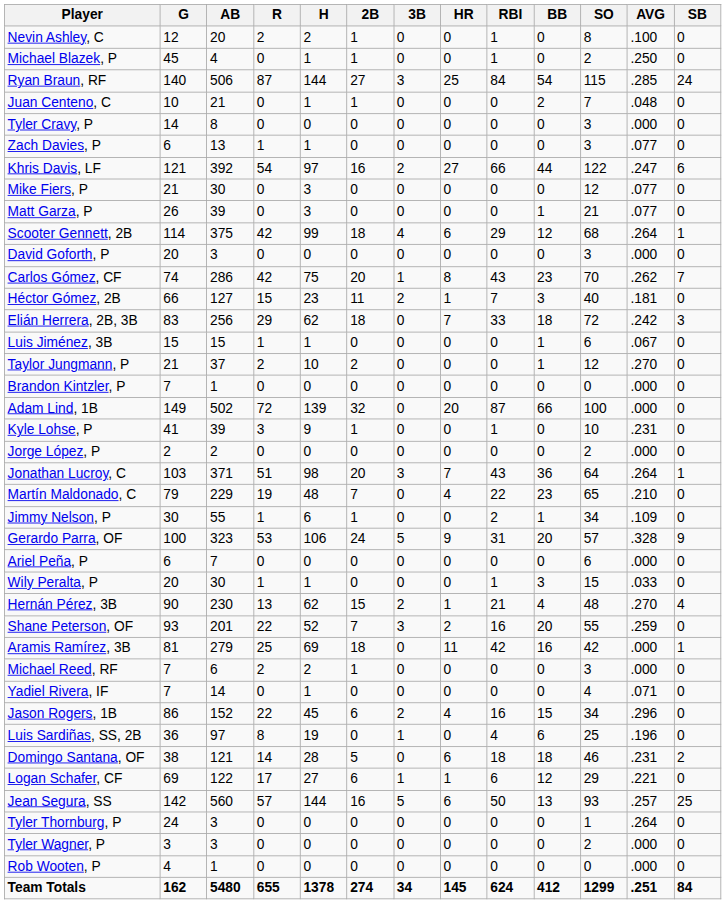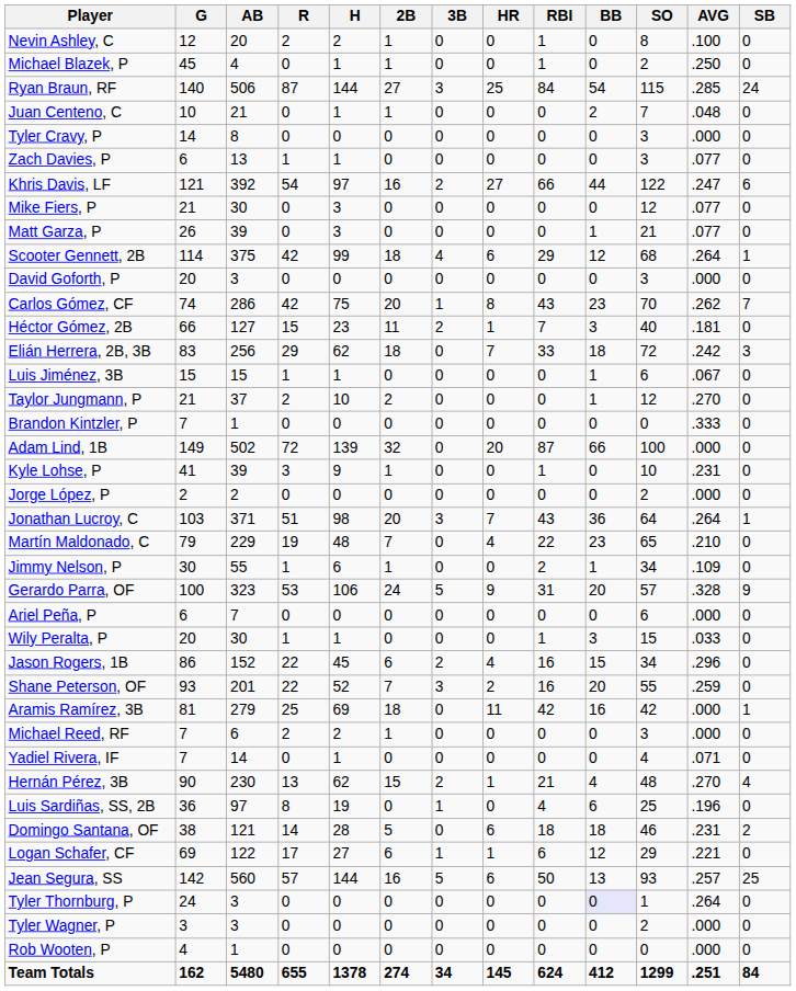 <table class="wikitable sortable">
 <tr>
 <th bgcolor="#DDDDFF" width="20%">Player</th>
 <th bgcolor="#DDDDFF" width="6%">G</th>
 <th bgcolor="#DDDDFF" width="6%">AB</th>
 <th bgcolor="#DDDDFF" width="6%">R</th>
 <th bgcolor="#DDDDFF" width="6%">H</th>
 <th bgcolor="#DDDDFF" width="6%">2B</th>
 <th bgcolor="#DDDDFF" width="6%">3B</th>
 <th bgcolor="#DDDDFF" width="6%">HR</th>
 <th bgcolor="#DDDDFF" width="6%">RBI</th>
 <th bgcolor="#DDDDFF" width="6%">BB</th>
 <th bgcolor="#DDDDFF" width="6%">SO</th>
 <th bgcolor="#DDDDFF" width="6%">AVG</th>
 <th bgcolor="#DDDDFF" width="6%">SB</th>
 </tr>
 <tr>
 <td><a href='#'>Nevin Ashley</a>, C</td>
 <td>12</td>
 <td>20</td>
 <td>2</td>
 <td>2</td>
 <td>1</td>
 <td>0</td>
 <td>0</td>
 <td>1</td>
 <td>0</td>
 <td>8</td>
 <td>.100</td>
 <td>0</td>
 </tr>
 <tr>
 <td><a href='#'>Michael Blazek</a>, P</td>
 <td>45</td>
 <td>4</td>
 <td>0</td>
 <td>1</td>
 <td>1</td>
 <td>0</td>
 <td>0</td>
 <td>1</td>
 <td>0</td>
 <td>2</td>
 <td>.250</td>
 <td>0</td>
 </tr>
 <tr>
 <td><a href='#'>Ryan Braun</a>, RF</td>
 <td>140</td>
 <td>506</td>
 <td>87</td>
 <td>144</td>
 <td>27</td>
 <td>3</td>
 <td>25</td>
 <td>84</td>
 <td>54</td>
 <td>115</td>
 <td>.285</td>
 <td>24</td>
 </tr>
 <tr>
 <td><a href='#'>Juan Centeno</a>, C</td>
 <td>10</td>
 <td>21</td>
 <td>0</td>
 <td>1</td>
 <td>1</td>
 <td>0</td>
 <td>0</td>
 <td>0</td>
 <td>2</td>
 <td>7</td>
 <td>.048</td>
 <td>0</td>
 </tr>
 <tr>
 <td><a href='#'>Tyler Cravy</a>, P</td>
 <td>14</td>
 <td>8</td>
 <td>0</td>
 <td>0</td>
 <td>0</td>
 <td>0</td>
 <td>0</td>
 <td>0</td>
 <td>0</td>
 <td>3</td>
 <td>.000</td>
 <td>0</td>
 </tr>
 <tr>
 <td><a href='#'>Zach Davies</a>, P</td>
 <td>6</td>
 <td>13</td>
 <td>1</td>
 <td>1</td>
 <td>0</td>
 <td>0</td>
 <td>0</td>
 <td>0</td>
 <td>0</td>
 <td>3</td>
 <td>.077</td>
 <td>0</td>
 </tr>
 <tr>
 <td><a href='#'>Khris Davis</a>, LF</td>
 <td>121</td>
 <td>392</td>
 <td>54</td>
 <td>97</td>
 <td>16</td>
 <td>2</td>
 <td>27</td>
 <td>66</td>
 <td>44</td>
 <td>122</td>
 <td>.247</td>
 <td>6</td>
 </tr>
 <tr>
 <td><a href='#'>Mike Fiers</a>, P</td>
 <td>21</td>
 <td>30</td>
 <td>0</td>
 <td>3</td>
 <td>0</td>
 <td>0</td>
 <td>0</td>
 <td>0</td>
 <td>0</td>
 <td>12</td>
 <td>.077</td>
 <td>0</td>
 </tr>
 <tr>
 <td><a href='#'>Matt Garza</a>, P</td>
 <td>26</td>
 <td>39</td>
 <td>0</td>
 <td>3</td>
 <td>0</td>
 <td>0</td>
 <td>0</td>
 <td>0</td>
 <td>1</td>
 <td>21</td>
 <td>.077</td>
 <td>0</td>
 </tr>
 <tr>
 <td><a href='#'>Scooter Gennett</a>, 2B</td>
 <td>114</td>
 <td>375</td>
 <td>42</td>
 <td>99</td>
 <td>18</td>
 <td>4</td>
 <td>6</td>
 <td>29</td>
 <td>12</td>
 <td>68</td>
 <td>.264</td>
 <td>1</td>
 </tr>
 <tr>
 <td><a href='#'>David Goforth</a>, P</td>
 <td>20</td>
 <td>3</td>
 <td>0</td>
 <td>0</td>
 <td>0</td>
 <td>0</td>
 <td>0</td>
 <td>0</td>
 <td>0</td>
 <td>3</td>
 <td>.000</td>
 <td>0</td>
 </tr>
 <tr>
 <td><a href='#'>Carlos Gómez</a>, CF</td>
 <td>74</td>
 <td>286</td>
 <td>42</td>
 <td>75</td>
 <td>20</td>
 <td>1</td>
 <td>8</td>
 <td>43</td>
 <td>23</td>
 <td>70</td>
 <td>.262</td>
 <td>7</td>
 </tr>
 <tr>
 <td><a href='#'>Héctor Gómez</a>, 2B</td>
 <td>66</td>
 <td>127</td>
 <td>15</td>
 <td>23</td>
 <td>11</td>
 <td>2</td>
 <td>1</td>
 <td>7</td>
 <td>3</td>
 <td>40</td>
 <td>.181</td>
 <td>0</td>
 </tr>
 <tr>
 <td><a href='#'>Elián Herrera</a>, 2B, 3B</td>
 <td>83</td>
 <td>256</td>
 <td>29</td>
 <td>62</td>
 <td>18</td>
 <td>0</td>
 <td>7</td>
 <td>33</td>
 <td>18</td>
 <td>72</td>
 <td>.242</td>
 <td>3</td>
 </tr>
 <tr>
 <td><a href='#'>Luis Jiménez</a>, 3B</td>
 <td>15</td>
 <td>15</td>
 <td>1</td>
 <td>1</td>
 <td>0</td>
 <td>0</td>
 <td>0</td>
 <td>0</td>
 <td>1</td>
 <td>6</td>
 <td>.067</td>
 <td>0</td>
 </tr>
 <tr>
 <td><a href='#'>Taylor Jungmann</a>, P</td>
 <td>21</td>
 <td>37</td>
 <td>2</td>
 <td>10</td>
 <td>2</td>
 <td>0</td>
 <td>0</td>
 <td>0</td>
 <td>1</td>
 <td>12</td>
 <td>.270</td>
 <td>0</td>
 </tr>
 <tr>
 <td><a href='#'>Brandon Kintzler</a>, P</td>
 <td>7</td>
 <td>1</td>
 <td>0</td>
 <td>0</td>
 <td>0</td>
 <td>0</td>
 <td>0</td>
 <td>0</td>
 <td>0</td>
 <td>0</td>
-<td>.000</td>
+<td>.333</td>
 <td>0</td>
 </tr>
 <tr>
 <td><a href='#'>Adam Lind</a>, 1B</td>
 <td>149</td>
 <td>502</td>
 <td>72</td>
 <td>139</td>
 <td>32</td>
 <td>0</td>
 <td>20</td>
 <td>87</td>
 <td>66</td>
 <td>100</td>
 <td>.000</td>
 <td>0</td>
 </tr>
 <tr>
 <td><a href='#'>Kyle Lohse</a>, P</td>
 <td>41</td>
 <td>39</td>
 <td>3</td>
 <td>9</td>
 <td>1</td>
 <td>0</td>
 <td>0</td>
 <td>1</td>
 <td>0</td>
 <td>10</td>
 <td>.231</td>
 <td>0</td>
 </tr>
 <tr>
 <td><a href='#'>Jorge López</a>, P</td>
 <td>2</td>
 <td>2</td>
 <td>0</td>
 <td>0</td>
 <td>0</td>
 <td>0</td>
 <td>0</td>
 <td>0</td>
 <td>0</td>
 <td>2</td>
 <td>.000</td>
 <td>0</td>
 </tr>
 <tr>
 <td><a href='#'>Jonathan Lucroy</a>, C</td>
 <td>103</td>
 <td>371</td>
 <td>51</td>
 <td>98</td>
 <td>20</td>
 <td>3</td>
 <td>7</td>
 <td>43</td>
 <td>36</td>
 <td>64</td>
 <td>.264</td>
 <td>1</td>
 </tr>
 <tr>
 <td><a href='#'>Martín Maldonado</a>, C</td>
 <td>79</td>
 <td>229</td>
 <td>19</td>
 <td>48</td>
 <td>7</td>
 <td>0</td>
 <td>4</td>
 <td>22</td>
 <td>23</td>
 <td>65</td>
 <td>.210</td>
 <td>0</td>
 </tr>
 <tr>
 <td><a href='#'>Jimmy Nelson</a>, P</td>
 <td>30</td>
 <td>55</td>
 <td>1</td>
 <td>6</td>
 <td>1</td>
 <td>0</td>
 <td>0</td>
 <td>2</td>
 <td>1</td>
 <td>34</td>
 <td>.109</td>
 <td>0</td>
 </tr>
 <tr>
 <td><a href='#'>Gerardo Parra</a>, OF</td>
 <td>100</td>
 <td>323</td>
 <td>53</td>
 <td>106</td>
 <td>24</td>
 <td>5</td>
 <td>9</td>
 <td>31</td>
 <td>20</td>
 <td>57</td>
 <td>.328</td>
 <td>9</td>
 </tr>
 <tr>
 <td><a href='#'>Ariel Peña</a>, P</td>
 <td>6</td>
 <td>7</td>
 <td>0</td>
 <td>0</td>
 <td>0</td>
 <td>0</td>
 <td>0</td>
 <td>0</td>
 <td>0</td>
 <td>6</td>
 <td>.000</td>
 <td>0</td>
 </tr>
 <tr>
 <td><a href='#'>Wily Peralta</a>, P</td>
 <td>20</td>
 <td>30</td>
 <td>1</td>
 <td>1</td>
 <td>0</td>
 <td>0</td>
 <td>0</td>
 <td>1</td>
 <td>3</td>
 <td>15</td>
 <td>.033</td>
 <td>0</td>
 </tr>
 <tr>
-<td><a href='#'>Hernán Pérez</a>, 3B</td>
-<td>90</td>
-<td>230</td>
-<td>13</td>
-<td>62</td>
+<td><a href='#'>Jason Rogers</a>, 1B</td>
+<td>86</td>
+<td>152</td>
+<td>22</td>
+<td>45</td>
+<td>6</td>
+<td>2</td>
+<td>4</td>
+<td>16</td>
 <td>15</td>
-<td>2</td>
-<td>1</td>
-<td>21</td>
-<td>4</td>
-<td>48</td>
-<td>.270</td>
-<td>4</td>
+<td>34</td>
+<td>.296</td>
+<td>0</td>
 </tr>
 <tr>
 <td><a href='#'>Shane Peterson</a>, OF</td>
 <td>93</td>
 <td>201</td>
 <td>22</td>
 <td>52</td>
 <td>7</td>
 <td>3</td>
 <td>2</td>
 <td>16</td>
 <td>20</td>
 <td>55</td>
 <td>.259</td>
 <td>0</td>
 </tr>
 <tr>
 <td><a href='#'>Aramis Ramírez</a>, 3B</td>
 <td>81</td>
 <td>279</td>
 <td>25</td>
 <td>69</td>
 <td>18</td>
 <td>0</td>
 <td>11</td>
 <td>42</td>
 <td>16</td>
 <td>42</td>
 <td>.000</td>
 <td>1</td>
 </tr>
 <tr>
 <td><a href='#'>Michael Reed</a>, RF</td>
 <td>7</td>
 <td>6</td>
 <td>2</td>
 <td>2</td>
 <td>1</td>
 <td>0</td>
 <td>0</td>
 <td>0</td>
 <td>0</td>
 <td>3</td>
 <td>.000</td>
 <td>0</td>
 </tr>
 <tr>
 <td><a href='#'>Yadiel Rivera</a>, IF</td>
 <td>7</td>
 <td>14</td>
 <td>0</td>
 <td>1</td>
 <td>0</td>
 <td>0</td>
 <td>0</td>
 <td>0</td>
 <td>0</td>
 <td>4</td>
 <td>.071</td>
 <td>0</td>
 </tr>
 <tr>
-<td><a href='#'>Jason Rogers</a>, 1B</td>
-<td>86</td>
-<td>152</td>
-<td>22</td>
-<td>45</td>
-<td>6</td>
+<td><a href='#'>Hernán Pérez</a>, 3B</td>
+<td>90</td>
+<td>230</td>
+<td>13</td>
+<td>62</td>
+<td>15</td>
 <td>2</td>
+<td>1</td>
+<td>21</td>
 <td>4</td>
-<td>16</td>
-<td>15</td>
-<td>34</td>
-<td>.296</td>
-<td>0</td>
+<td>48</td>
+<td>.270</td>
+<td>4</td>
 </tr>
 <tr>
 <td><a href='#'>Luis Sardiñas</a>, SS, 2B</td>
 <td>36</td>
 <td>97</td>
 <td>8</td>
 <td>19</td>
 <td>0</td>
 <td>1</td>
 <td>0</td>
 <td>4</td>
 <td>6</td>
 <td>25</td>
 <td>.196</td>
 <td>0</td>
 </tr>
 <tr>
 <td><a href='#'>Domingo Santana</a>, OF</td>
 <td>38</td>
 <td>121</td>
 <td>14</td>
 <td>28</td>
 <td>5</td>
 <td>0</td>
 <td>6</td>
 <td>18</td>
 <td>18</td>
 <td>46</td>
 <td>.231</td>
 <td>2</td>
 </tr>
 <tr>
 <td><a href='#'>Logan Schafer</a>, CF</td>
 <td>69</td>
 <td>122</td>
 <td>17</td>
 <td>27</td>
 <td>6</td>
 <td>1</td>
 <td>1</td>
 <td>6</td>
 <td>12</td>
 <td>29</td>
 <td>.221</td>
 <td>0</td>
 </tr>
 <tr>
 <td><a href='#'>Jean Segura</a>, SS</td>
 <td>142</td>
 <td>560</td>
 <td>57</td>
 <td>144</td>
 <td>16</td>
 <td>5</td>
 <td>6</td>
 <td>50</td>
 <td>13</td>
 <td>93</td>
 <td>.257</td>
 <td>25</td>
 </tr>
 <tr>
 <td><a href='#'>Tyler Thornburg</a>, P</td>
 <td>24</td>
 <td>3</td>
 <td>0</td>
 <td>0</td>
 <td>0</td>
 <td>0</td>
 <td>0</td>
 <td>0</td>
-<td>0</td>
+<td style="background: lavender;">0</td>
 <td>1</td>
 <td>.264</td>
 <td>0</td>
 </tr>
 <tr>
 <td><a href='#'>Tyler Wagner</a>, P</td>
 <td>3</td>
 <td>3</td>
 <td>0</td>
 <td>0</td>
 <td>0</td>
 <td>0</td>
 <td>0</td>
 <td>0</td>
 <td>0</td>
 <td>2</td>
 <td>.000</td>
 <td>0</td>
 </tr>
 <tr>
 <td><a href='#'>Rob Wooten</a>, P</td>
 <td>4</td>
 <td>1</td>
 <td>0</td>
 <td>0</td>
 <td>0</td>
 <td>0</td>
 <td>0</td>
 <td>0</td>
 <td>0</td>
 <td>0</td>
 <td>.000</td>
 <td>0</td>
 </tr>
 <tr>
 <td><strong>Team Totals</strong></td>
 <td><strong>162</strong></td>
 <td><strong>5480</strong></td>
 <td><strong>655</strong></td>
 <td><strong>1378</strong></td>
 <td><strong>274</strong></td>
 <td><strong>34</strong></td>
 <td><strong>145</strong></td>
 <td><strong>624</strong></td>
 <td><strong>412</strong></td>
 <td><strong>1299</strong></td>
 <td><strong>.251</strong></td>
 <td><strong>84</strong></td>
 </tr>
 </table>
